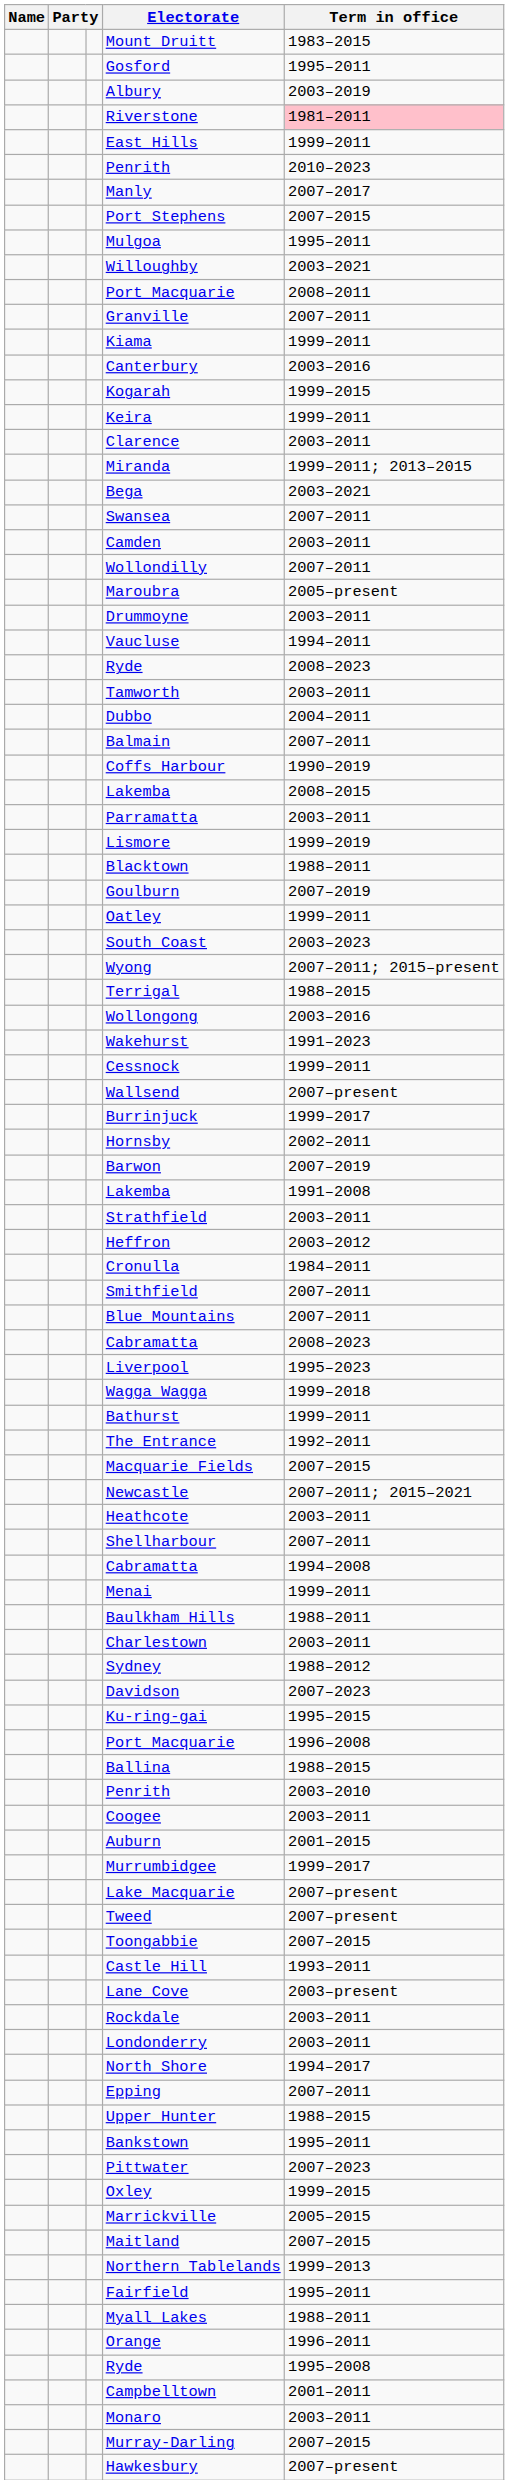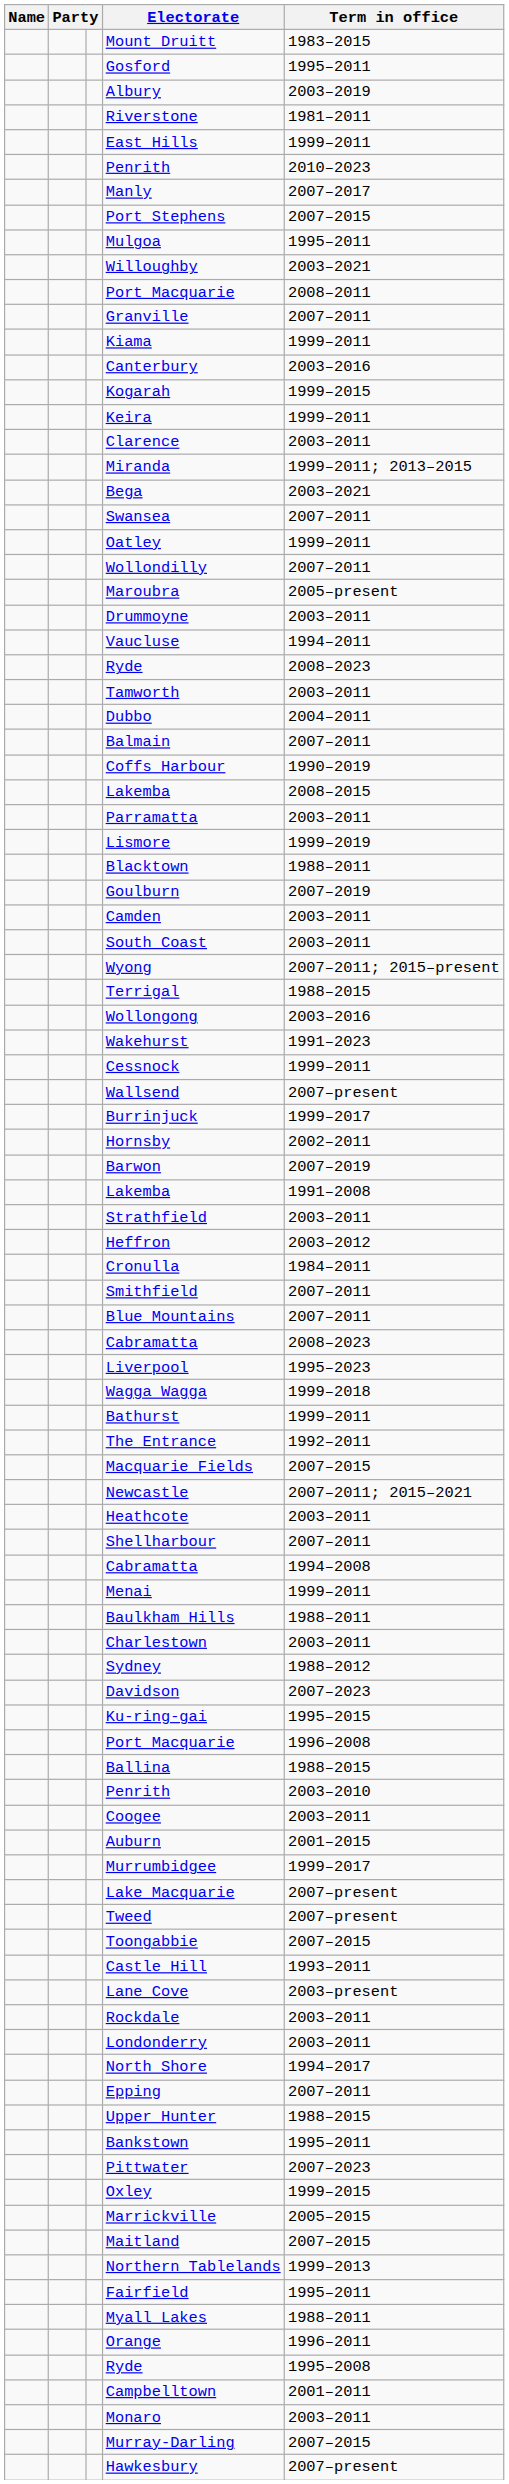 <table class="wikitable sortable">
 <tr>
 <th>Name</th>
 <th colspan=2>Party</th>
 <th><a href='#'>Electorate</a></th>
 <th>Term in office</th>
 </tr>
 <tr>
 <td></td>
 <td> </td>
 <td></td>
 <td><a href='#'>Mount Druitt</a></td>
 <td>1983–2015</td>
 </tr>
 <tr>
 <td></td>
 <td> </td>
 <td></td>
 <td><a href='#'>Gosford</a></td>
 <td>1995–2011</td>
 </tr>
 <tr>
 <td></td>
 <td> </td>
 <td></td>
 <td><a href='#'>Albury</a></td>
 <td>2003–2019</td>
 </tr>
 <tr>
 <td></td>
 <td> </td>
 <td></td>
 <td><a href='#'>Riverstone</a></td>
-<td style="background: pink;">1981–2011</td>
+<td>1981–2011</td>
 </tr>
 <tr>
 <td></td>
 <td> </td>
 <td></td>
 <td><a href='#'>East Hills</a></td>
 <td>1999–2011</td>
 </tr>
 <tr>
 <td></td>
 <td> </td>
 <td></td>
 <td><a href='#'>Penrith</a></td>
 <td>2010–2023</td>
 </tr>
 <tr>
 <td></td>
 <td> </td>
 <td></td>
 <td><a href='#'>Manly</a></td>
 <td>2007–2017</td>
 </tr>
 <tr>
 <td></td>
 <td> </td>
 <td></td>
 <td><a href='#'>Port Stephens</a></td>
 <td>2007–2015</td>
 </tr>
 <tr>
 <td></td>
 <td> </td>
 <td></td>
 <td><a href='#'>Mulgoa</a></td>
 <td>1995–2011</td>
 </tr>
 <tr>
 <td></td>
 <td> </td>
 <td></td>
 <td><a href='#'>Willoughby</a></td>
 <td>2003–2021</td>
 </tr>
 <tr>
 <td></td>
 <td> </td>
 <td></td>
 <td><a href='#'>Port Macquarie</a></td>
 <td>2008–2011</td>
 </tr>
 <tr>
 <td></td>
 <td> </td>
 <td></td>
 <td><a href='#'>Granville</a></td>
 <td>2007–2011</td>
 </tr>
 <tr>
 <td></td>
 <td> </td>
 <td></td>
 <td><a href='#'>Kiama</a></td>
 <td>1999–2011</td>
 </tr>
 <tr>
 <td></td>
 <td> </td>
 <td></td>
 <td><a href='#'>Canterbury</a></td>
 <td>2003–2016</td>
 </tr>
 <tr>
 <td></td>
 <td> </td>
 <td></td>
 <td><a href='#'>Kogarah</a></td>
 <td>1999–2015</td>
 </tr>
 <tr>
 <td></td>
 <td> </td>
 <td></td>
 <td><a href='#'>Keira</a></td>
 <td>1999–2011</td>
 </tr>
 <tr>
 <td></td>
 <td> </td>
 <td></td>
 <td><a href='#'>Clarence</a></td>
 <td>2003–2011</td>
 </tr>
 <tr>
 <td></td>
 <td> </td>
 <td></td>
 <td><a href='#'>Miranda</a></td>
 <td>1999–2011; 2013–2015</td>
 </tr>
 <tr>
 <td></td>
 <td> </td>
 <td></td>
 <td><a href='#'>Bega</a></td>
 <td>2003–2021</td>
 </tr>
 <tr>
 <td></td>
 <td> </td>
 <td></td>
 <td><a href='#'>Swansea</a></td>
 <td>2007–2011</td>
 </tr>
 <tr>
 <td></td>
 <td> </td>
 <td></td>
-<td><a href='#'>Camden</a></td>
-<td>2003–2011</td>
+<td><a href='#'>Oatley</a></td>
+<td>1999–2011</td>
 </tr>
 <tr>
 <td></td>
 <td> </td>
 <td></td>
 <td><a href='#'>Wollondilly</a></td>
 <td>2007–2011</td>
 </tr>
 <tr>
 <td></td>
 <td> </td>
 <td></td>
 <td><a href='#'>Maroubra</a></td>
 <td>2005–present</td>
 </tr>
 <tr>
 <td></td>
 <td> </td>
 <td></td>
 <td><a href='#'>Drummoyne</a></td>
 <td>2003–2011</td>
 </tr>
 <tr>
 <td></td>
 <td> </td>
 <td></td>
 <td><a href='#'>Vaucluse</a></td>
 <td>1994–2011</td>
 </tr>
 <tr>
 <td></td>
 <td> </td>
 <td></td>
 <td><a href='#'>Ryde</a></td>
 <td>2008–2023</td>
 </tr>
 <tr>
 <td></td>
 <td> </td>
 <td></td>
 <td><a href='#'>Tamworth</a></td>
 <td>2003–2011</td>
 </tr>
 <tr>
 <td></td>
 <td> </td>
 <td></td>
 <td><a href='#'>Dubbo</a></td>
 <td>2004–2011</td>
 </tr>
 <tr>
 <td></td>
 <td> </td>
 <td></td>
 <td><a href='#'>Balmain</a></td>
 <td>2007–2011</td>
 </tr>
 <tr>
 <td></td>
 <td> </td>
 <td></td>
 <td><a href='#'>Coffs Harbour</a></td>
 <td>1990–2019</td>
 </tr>
 <tr>
 <td></td>
 <td> </td>
 <td></td>
 <td><a href='#'>Lakemba</a></td>
 <td>2008–2015</td>
 </tr>
 <tr>
 <td></td>
 <td> </td>
 <td></td>
 <td><a href='#'>Parramatta</a></td>
 <td>2003–2011</td>
 </tr>
 <tr>
 <td></td>
 <td> </td>
 <td></td>
 <td><a href='#'>Lismore</a></td>
 <td>1999–2019</td>
 </tr>
 <tr>
 <td></td>
 <td> </td>
 <td></td>
 <td><a href='#'>Blacktown</a></td>
 <td>1988–2011</td>
 </tr>
 <tr>
 <td></td>
 <td> </td>
 <td></td>
 <td><a href='#'>Goulburn</a></td>
 <td>2007–2019</td>
 </tr>
 <tr>
 <td></td>
 <td> </td>
 <td></td>
-<td><a href='#'>Oatley</a></td>
-<td>1999–2011</td>
+<td><a href='#'>Camden</a></td>
+<td>2003–2011</td>
 </tr>
 <tr>
 <td></td>
 <td> </td>
 <td></td>
 <td><a href='#'>South Coast</a></td>
-<td>2003–2023</td>
+<td>2003–2011</td>
 </tr>
 <tr>
 <td></td>
 <td> </td>
 <td></td>
 <td><a href='#'>Wyong</a></td>
 <td>2007–2011; 2015–present</td>
 </tr>
 <tr>
 <td></td>
 <td> </td>
 <td></td>
 <td><a href='#'>Terrigal</a></td>
 <td>1988–2015</td>
 </tr>
 <tr>
 <td></td>
 <td> </td>
 <td></td>
 <td><a href='#'>Wollongong</a></td>
 <td>2003–2016</td>
 </tr>
 <tr>
 <td></td>
 <td> </td>
 <td></td>
 <td><a href='#'>Wakehurst</a></td>
 <td>1991–2023</td>
 </tr>
 <tr>
 <td></td>
 <td> </td>
 <td></td>
 <td><a href='#'>Cessnock</a></td>
 <td>1999–2011</td>
 </tr>
 <tr>
 <td></td>
 <td> </td>
 <td></td>
 <td><a href='#'>Wallsend</a></td>
 <td>2007–present</td>
 </tr>
 <tr>
 <td></td>
 <td> </td>
 <td></td>
 <td><a href='#'>Burrinjuck</a></td>
 <td>1999–2017</td>
 </tr>
 <tr>
 <td></td>
 <td> </td>
 <td></td>
 <td><a href='#'>Hornsby</a></td>
 <td>2002–2011</td>
 </tr>
 <tr>
 <td></td>
 <td> </td>
 <td></td>
 <td><a href='#'>Barwon</a></td>
 <td>2007–2019</td>
 </tr>
 <tr>
 <td></td>
 <td> </td>
 <td></td>
 <td><a href='#'>Lakemba</a></td>
 <td>1991–2008</td>
 </tr>
 <tr>
 <td></td>
 <td> </td>
 <td></td>
 <td><a href='#'>Strathfield</a></td>
 <td>2003–2011</td>
 </tr>
 <tr>
 <td></td>
 <td> </td>
 <td></td>
 <td><a href='#'>Heffron</a></td>
 <td>2003–2012</td>
 </tr>
 <tr>
 <td></td>
 <td> </td>
 <td></td>
 <td><a href='#'>Cronulla</a></td>
 <td>1984–2011</td>
 </tr>
 <tr>
 <td></td>
 <td> </td>
 <td></td>
 <td><a href='#'>Smithfield</a></td>
 <td>2007–2011</td>
 </tr>
 <tr>
 <td></td>
 <td> </td>
 <td></td>
 <td><a href='#'>Blue Mountains</a></td>
 <td>2007–2011</td>
 </tr>
 <tr>
 <td></td>
 <td> </td>
 <td></td>
 <td><a href='#'>Cabramatta</a></td>
 <td>2008–2023</td>
 </tr>
 <tr>
 <td></td>
 <td> </td>
 <td></td>
 <td><a href='#'>Liverpool</a></td>
 <td>1995–2023</td>
 </tr>
 <tr>
 <td></td>
 <td> </td>
 <td></td>
 <td><a href='#'>Wagga Wagga</a></td>
 <td>1999–2018</td>
 </tr>
 <tr>
 <td></td>
 <td> </td>
 <td></td>
 <td><a href='#'>Bathurst</a></td>
 <td>1999–2011</td>
 </tr>
 <tr>
 <td></td>
 <td> </td>
 <td></td>
 <td><a href='#'>The Entrance</a></td>
 <td>1992–2011</td>
 </tr>
 <tr>
 <td></td>
 <td> </td>
 <td></td>
 <td><a href='#'>Macquarie Fields</a></td>
 <td>2007–2015</td>
 </tr>
 <tr>
 <td></td>
 <td> </td>
 <td></td>
 <td><a href='#'>Newcastle</a></td>
 <td>2007–2011; 2015–2021</td>
 </tr>
 <tr>
 <td></td>
 <td> </td>
 <td></td>
 <td><a href='#'>Heathcote</a></td>
 <td>2003–2011</td>
 </tr>
 <tr>
 <td></td>
 <td> </td>
 <td></td>
 <td><a href='#'>Shellharbour</a></td>
 <td>2007–2011</td>
 </tr>
 <tr>
 <td></td>
 <td> </td>
 <td></td>
 <td><a href='#'>Cabramatta</a></td>
 <td>1994–2008</td>
 </tr>
 <tr>
 <td></td>
 <td> </td>
 <td></td>
 <td><a href='#'>Menai</a></td>
 <td>1999–2011</td>
 </tr>
 <tr>
 <td></td>
 <td> </td>
 <td></td>
 <td><a href='#'>Baulkham Hills</a></td>
 <td>1988–2011</td>
 </tr>
 <tr>
 <td></td>
 <td> </td>
 <td></td>
 <td><a href='#'>Charlestown</a></td>
 <td>2003–2011</td>
 </tr>
 <tr>
 <td></td>
 <td> </td>
 <td></td>
 <td><a href='#'>Sydney</a></td>
 <td>1988–2012</td>
 </tr>
 <tr>
 <td></td>
 <td> </td>
 <td></td>
 <td><a href='#'>Davidson</a></td>
 <td>2007–2023</td>
 </tr>
 <tr>
 <td></td>
 <td> </td>
 <td></td>
 <td><a href='#'>Ku-ring-gai</a></td>
 <td>1995–2015</td>
 </tr>
 <tr>
 <td></td>
 <td> </td>
 <td></td>
 <td><a href='#'>Port Macquarie</a></td>
 <td>1996–2008</td>
 </tr>
 <tr>
 <td></td>
 <td> </td>
 <td></td>
 <td><a href='#'>Ballina</a></td>
 <td>1988–2015</td>
 </tr>
 <tr>
 <td></td>
 <td> </td>
 <td></td>
 <td><a href='#'>Penrith</a></td>
 <td>2003–2010</td>
 </tr>
 <tr>
 <td></td>
 <td> </td>
 <td></td>
 <td><a href='#'>Coogee</a></td>
 <td>2003–2011</td>
 </tr>
 <tr>
 <td></td>
 <td> </td>
 <td></td>
 <td><a href='#'>Auburn</a></td>
 <td>2001–2015</td>
 </tr>
 <tr>
 <td></td>
 <td> </td>
 <td></td>
 <td><a href='#'>Murrumbidgee</a></td>
 <td>1999–2017</td>
 </tr>
 <tr>
 <td></td>
 <td> </td>
 <td></td>
 <td><a href='#'>Lake Macquarie</a></td>
 <td>2007–present</td>
 </tr>
 <tr>
 <td></td>
 <td> </td>
 <td></td>
 <td><a href='#'>Tweed</a></td>
 <td>2007–present</td>
 </tr>
 <tr>
 <td></td>
 <td> </td>
 <td></td>
 <td><a href='#'>Toongabbie</a></td>
 <td>2007–2015</td>
 </tr>
 <tr>
 <td></td>
 <td> </td>
 <td></td>
 <td><a href='#'>Castle Hill</a></td>
 <td>1993–2011</td>
 </tr>
 <tr>
 <td></td>
 <td> </td>
 <td></td>
 <td><a href='#'>Lane Cove</a></td>
 <td>2003–present</td>
 </tr>
 <tr>
 <td></td>
 <td> </td>
 <td></td>
 <td><a href='#'>Rockdale</a></td>
 <td>2003–2011</td>
 </tr>
 <tr>
 <td></td>
 <td> </td>
 <td></td>
 <td><a href='#'>Londonderry</a></td>
 <td>2003–2011</td>
 </tr>
 <tr>
 <td></td>
 <td> </td>
 <td></td>
 <td><a href='#'>North Shore</a></td>
 <td>1994–2017</td>
 </tr>
 <tr>
 <td></td>
 <td> </td>
 <td></td>
 <td><a href='#'>Epping</a></td>
 <td>2007–2011</td>
 </tr>
 <tr>
 <td></td>
 <td> </td>
 <td></td>
 <td><a href='#'>Upper Hunter</a></td>
 <td>1988–2015</td>
 </tr>
 <tr>
 <td></td>
 <td> </td>
 <td></td>
 <td><a href='#'>Bankstown</a></td>
 <td>1995–2011</td>
 </tr>
 <tr>
 <td></td>
 <td> </td>
 <td></td>
 <td><a href='#'>Pittwater</a></td>
 <td>2007–2023</td>
 </tr>
 <tr>
 <td></td>
 <td> </td>
 <td></td>
 <td><a href='#'>Oxley</a></td>
 <td>1999–2015</td>
 </tr>
 <tr>
 <td></td>
 <td> </td>
 <td></td>
 <td><a href='#'>Marrickville</a></td>
 <td>2005–2015</td>
 </tr>
 <tr>
 <td></td>
 <td> </td>
 <td></td>
 <td><a href='#'>Maitland</a></td>
 <td>2007–2015</td>
 </tr>
 <tr>
 <td></td>
 <td> </td>
 <td></td>
 <td><a href='#'>Northern Tablelands</a></td>
 <td>1999–2013</td>
 </tr>
 <tr>
 <td></td>
 <td> </td>
 <td></td>
 <td><a href='#'>Fairfield</a></td>
 <td>1995–2011</td>
 </tr>
 <tr>
 <td></td>
 <td> </td>
 <td></td>
 <td><a href='#'>Myall Lakes</a></td>
 <td>1988–2011</td>
 </tr>
 <tr>
 <td></td>
 <td> </td>
 <td></td>
 <td><a href='#'>Orange</a></td>
 <td>1996–2011</td>
 </tr>
 <tr>
 <td></td>
 <td> </td>
 <td></td>
 <td><a href='#'>Ryde</a></td>
 <td>1995–2008</td>
 </tr>
 <tr>
 <td></td>
 <td> </td>
 <td></td>
 <td><a href='#'>Campbelltown</a></td>
 <td>2001–2011</td>
 </tr>
 <tr>
 <td></td>
 <td> </td>
 <td></td>
 <td><a href='#'>Monaro</a></td>
 <td>2003–2011</td>
 </tr>
 <tr>
 <td></td>
 <td> </td>
 <td></td>
 <td><a href='#'>Murray-Darling</a></td>
 <td>2007–2015</td>
 </tr>
 <tr>
 <td></td>
 <td> </td>
 <td></td>
 <td><a href='#'>Hawkesbury</a></td>
 <td>2007–present</td>
 </tr>
 </table>
